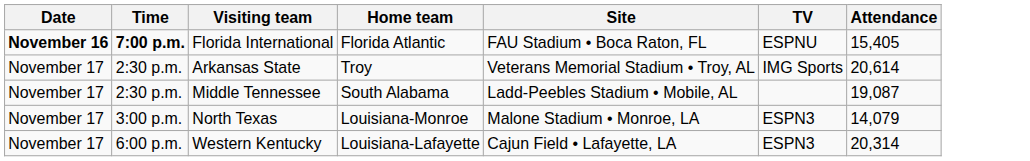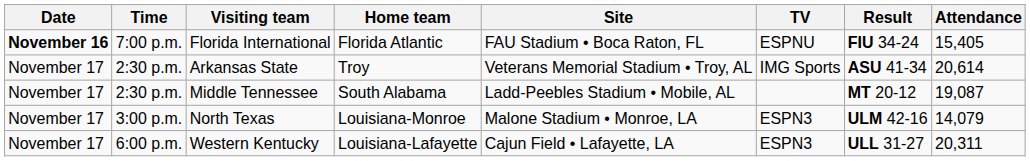 <table class="wikitable" style="font-size:95%;">
 <tr>
 <th>Date</th>
 <th>Time</th>
 <th>Visiting team</th>
 <th>Home team</th>
 <th>Site</th>
 <th>TV</th>
+<th>Result</th>
 <th>Attendance</th>
 </tr>
 <tr style=>
 <td><strong>November 16</strong></td>
-<td><strong>7:00 p.m.</strong></td>
+<td>7:00 p.m.</td>
 <td>Florida International</td>
 <td>Florida Atlantic</td>
 <td>FAU Stadium • Boca Raton, FL</td>
 <td>ESPNU</td>
+<td><strong>FIU</strong> 34-24</td>
 <td>15,405</td>
 </tr>
 <tr style=>
 <td>November 17</td>
 <td>2:30 p.m.</td>
 <td>Arkansas State</td>
 <td>Troy</td>
 <td>Veterans Memorial Stadium • Troy, AL</td>
 <td>IMG Sports</td>
+<td><strong>ASU</strong> 41-34</td>
 <td>20,614</td>
 </tr>
 <tr style=>
 <td>November 17</td>
 <td>2:30 p.m.</td>
 <td>Middle Tennessee</td>
 <td>South Alabama</td>
 <td>Ladd-Peebles Stadium • Mobile, AL</td>
 <td></td>
+<td><strong>MT</strong> 20-12</td>
 <td>19,087</td>
 </tr>
 <tr style=>
 <td>November 17</td>
 <td>3:00 p.m.</td>
 <td>North Texas</td>
 <td>Louisiana-Monroe</td>
 <td>Malone Stadium • Monroe, LA</td>
 <td>ESPN3</td>
+<td><strong>ULM</strong> 42-16</td>
 <td>14,079</td>
 </tr>
 <tr style=>
 <td>November 17</td>
 <td>6:00 p.m.</td>
 <td>Western Kentucky</td>
 <td>Louisiana-Lafayette</td>
 <td>Cajun Field • Lafayette, LA</td>
 <td>ESPN3</td>
-<td>20,314</td>
+<td><strong>ULL</strong> 31-27</td>
+<td>20,311</td>
 </tr>
 </table>
